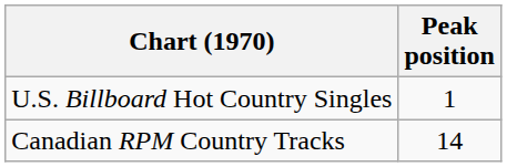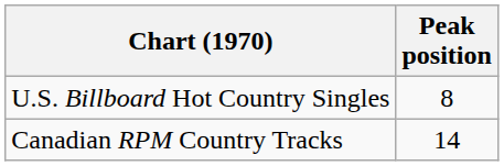 <table class="wikitable sortable">
 <tr>
 <th align="left">Chart (1970)</th>
 <th align="center">Peak<br>position</th>
 </tr>
 <tr>
 <td align="left">U.S. <em>Billboard</em> Hot Country Singles</td>
-<td align="center">1</td>
+<td align="center">8</td>
 </tr>
 <tr>
 <td align="left">Canadian <em>RPM</em> Country Tracks</td>
 <td align="center">14</td>
 </tr>
 </table>
